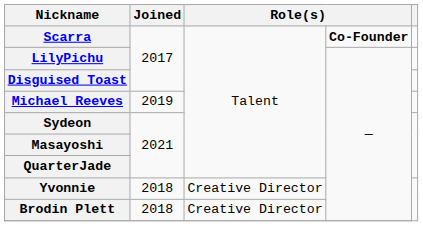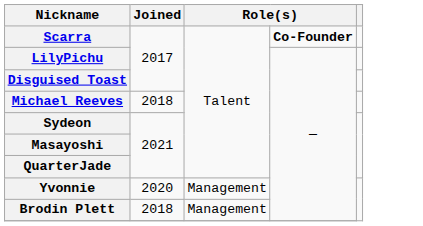 <table class="wikitable sortable">
 <tr>
 <th>Nickname</th>
 <th>Joined</th>
 <th colspan="2">Role(s)</th>
 <th></th>
 </tr>
 <tr>
 <th><a href='#'>Scarra</a></th>
 <td rowspan="3" style="text-align:center">2017</td>
 <td rowspan="7" style="text-align:center">Talent</td>
 <td><strong>Co-Founder</strong></td>
 <td style="text-align:center"></td>
 </tr>
 <tr>
 <th><a href='#'>LilyPichu</a></th>
 <td style="text-align:center" rowspan="8">—</td>
 <td style="text-align:center"></td>
 </tr>
 <tr>
 <th><a href='#'>Disguised Toast</a></th>
 <td style="text-align:center"></td>
 </tr>
 <tr>
 <th><a href='#'>Michael Reeves</a></th>
-<td style="text-align:center">2019</td>
+<td style="text-align:center">2018</td>
 <td style="text-align:center"></td>
 </tr>
 <tr>
 <th>Sydeon</th>
 <td rowspan="3" style="text-align:center">2021</td>
 <td rowspan="3" style="text-align:center"></td>
 </tr>
 <tr>
 <th>Masayoshi</th>
 </tr>
 <tr>
 <th>QuarterJade</th>
 </tr>
 <tr>
 <th>Yvonnie</th>
-<td style="text-align:center">2018</td>
-<td style="text-align:center">Creative Director</td>
+<td style="text-align:center">2020</td>
+<td style="text-align:center">Management</td>
 </tr>
 <tr>
 <th>Brodin Plett</th>
 <td style="text-align:center">2018</td>
-<td style="text-align:center">Creative Director</td>
+<td style="text-align:center">Management</td>
 </tr>
 <tr>
 </tr>
 </table>
